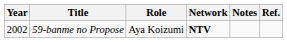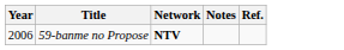 <table class="wikitable">
 <tr>
 <th>Year</th>
 <th>Title</th>
-<th>Role</th>
 <th>Network</th>
 <th>Notes</th>
 <th>Ref.</th>
 </tr>
 <tr>
-<td>2002</td>
+<td>2006</td>
 <td><em>59-banme no Propose</em></td>
-<td>Aya Koizumi</td>
 <td><strong>NTV</strong></td>
 <td></td>
 <td></td>
 </tr>
 </table>
